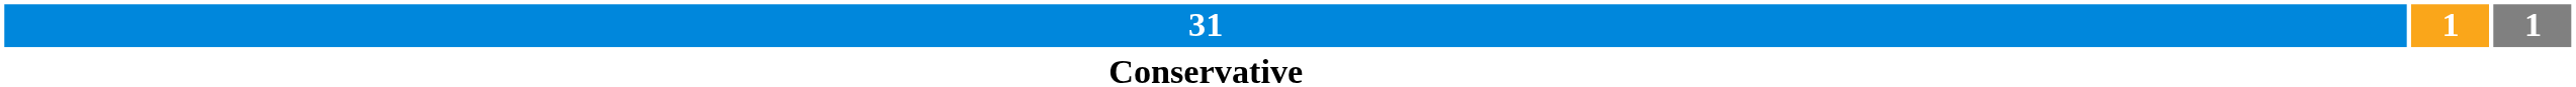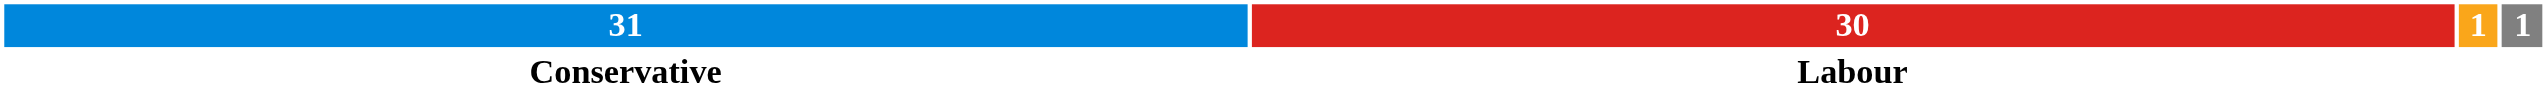 <table style="width:60%; text-align:center;">
 <tr style="color:white;">
 <td style="background:#0087DC; width:49.2%;"><strong>31</strong></td>
+<td style="background:#dc241f; width:47.6%;"><strong>30</strong></td>
 <td style="background:#faa61a; width:1.6%;"><strong>1</strong></td>
 <td style="background:grey; width:1.6%;"><strong>1</strong></td>
 </tr>
 <tr>
 <td><span><strong>Conservative</strong></span></td>
+<td><span><strong>Labour</strong></span></td>
 <td><span></span></td>
 <td><span></span></td>
 </tr>
 </table>
